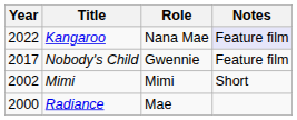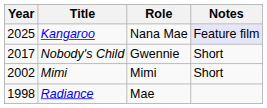 <table class="wikitable sortable">
 <tr>
 <th>Year</th>
 <th>Title</th>
 <th>Role</th>
 <th>Notes</th>
 </tr>
 <tr>
-<td>2022</td>
+<td>2025</td>
 <td><em><a href='#'>Kangaroo</a></em></td>
 <td>Nana Mae</td>
 <td style="background: lavender;">Feature film</td>
 </tr>
 <tr>
 <td>2017</td>
 <td><em>Nobody's Child</em></td>
 <td>Gwennie</td>
-<td>Feature film</td>
+<td>Short</td>
 </tr>
 <tr>
 <td>2002</td>
 <td><em>Mimi</em></td>
 <td>Mimi</td>
 <td>Short</td>
 </tr>
 <tr>
-<td>2000</td>
+<td>1998</td>
 <td><em><a href='#'>Radiance</a></em></td>
 <td>Mae</td>
 <td></td>
 </tr>
 </table>
